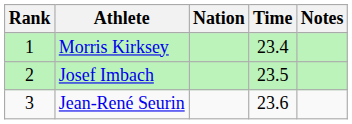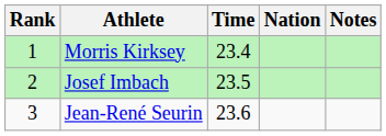 <table class="wikitable sortable" style="text-align:center">
 <tr>
 <th>Rank</th>
 <th>Athlete</th>
+<th>Time</th>
 <th>Nation</th>
-<th>Time</th>
 <th>Notes</th>
 </tr>
 <tr bgcolor=bbf3bb>
 <td>1</td>
 <td align=left><a href='#'>Morris Kirksey</a></td>
+<td>23.4</td>
 <td align=left></td>
-<td>23.4</td>
 <td></td>
 </tr>
 <tr bgcolor=bbf3bb>
 <td>2</td>
 <td align=left><a href='#'>Josef Imbach</a></td>
+<td>23.5</td>
 <td align=left></td>
-<td>23.5</td>
 <td></td>
 </tr>
 <tr>
 <td>3</td>
 <td align=left><a href='#'>Jean-René Seurin</a></td>
+<td>23.6</td>
 <td align=left></td>
-<td>23.6</td>
 <td></td>
 </tr>
 </table>
